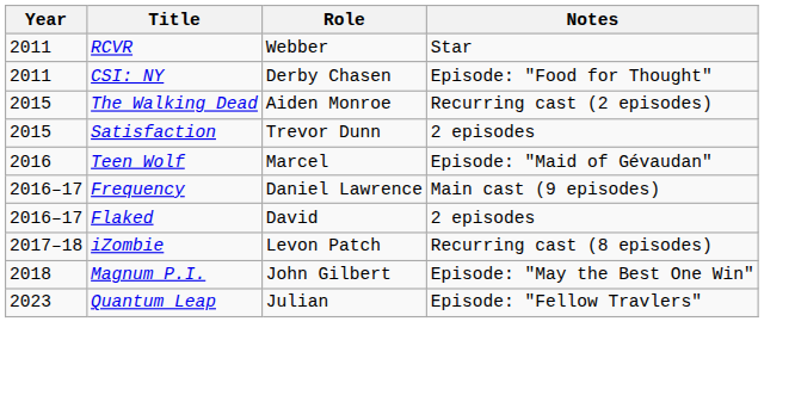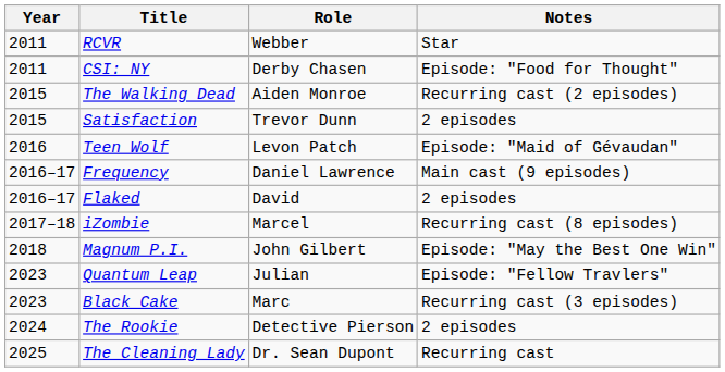 <table class="wikitable sortable">
 <tr>
 <th>Year</th>
 <th>Title</th>
 <th>Role</th>
 <th class="unsortable">Notes</th>
 </tr>
 <tr>
 <td>2011</td>
 <td><em><a href='#'>RCVR</a></em></td>
 <td>Webber</td>
 <td>Star</td>
 </tr>
 <tr>
 <td>2011</td>
 <td><em><a href='#'>CSI: NY</a></em></td>
 <td>Derby Chasen</td>
 <td>Episode: "Food for Thought"</td>
 </tr>
 <tr>
 <td>2015</td>
 <td><em><a href='#'>The Walking Dead</a></em></td>
 <td>Aiden Monroe</td>
 <td>Recurring cast (2 episodes)</td>
 </tr>
 <tr>
 <td>2015</td>
 <td><em><a href='#'>Satisfaction</a></em></td>
 <td>Trevor Dunn</td>
 <td>2 episodes</td>
 </tr>
 <tr>
 <td>2016</td>
 <td><em><a href='#'>Teen Wolf</a> </em></td>
-<td>Marcel</td>
+<td>Levon Patch</td>
 <td>Episode: "Maid of Gévaudan"</td>
 </tr>
 <tr>
 <td>2016–17</td>
 <td><em><a href='#'>Frequency</a></em></td>
 <td>Daniel Lawrence</td>
 <td>Main cast (9 episodes)</td>
 </tr>
 <tr>
 <td>2016–17</td>
 <td><em><a href='#'>Flaked</a></em></td>
 <td>David</td>
 <td>2 episodes</td>
 </tr>
 <tr>
 <td>2017–18</td>
 <td><em><a href='#'>iZombie</a></em></td>
-<td>Levon Patch</td>
+<td>Marcel</td>
 <td>Recurring cast (8 episodes)</td>
 </tr>
 <tr>
 <td>2018</td>
 <td><em><a href='#'>Magnum P.I.</a></em></td>
 <td>John Gilbert</td>
 <td>Episode: "May the Best One Win"</td>
 </tr>
 <tr>
 <td>2023</td>
 <td><em><a href='#'>Quantum Leap</a></em></td>
 <td>Julian</td>
 <td>Episode: "Fellow Travlers"</td>
 </tr>
+<tr>
+<td>2023</td>
+<td><em><a href='#'>Black Cake</a></em></td>
+<td>Marc</td>
+<td>Recurring cast (3 episodes)</td>
+</tr>
+<tr>
+<td>2024</td>
+<td><em><a href='#'>The Rookie</a></em></td>
+<td>Detective Pierson</td>
+<td>2 episodes</td>
+</tr>
+<tr>
+<td>2025</td>
+<td><em><a href='#'>The Cleaning Lady</a></em></td>
+<td>Dr. Sean Dupont</td>
+<td>Recurring cast</td>
+</tr>
 </table>
